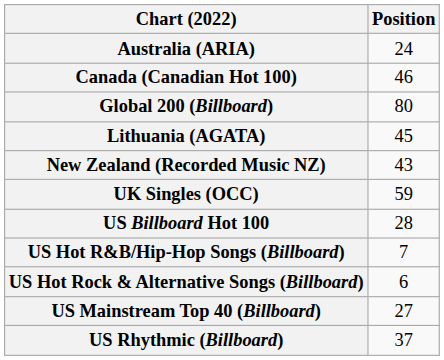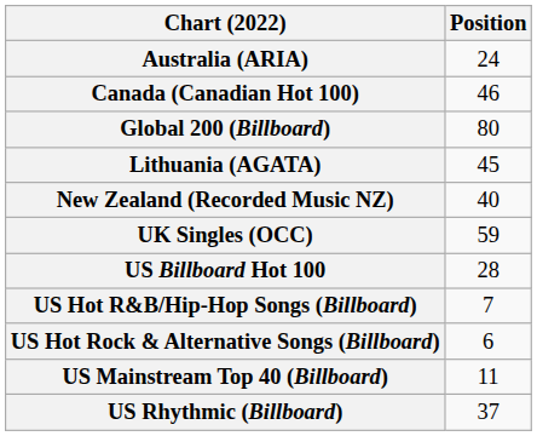 <table class="wikitable sortable plainrowheaders" style="text-align:center">
 <tr>
 <th scope="col">Chart (2022)</th>
 <th scope="col">Position</th>
 </tr>
 <tr>
 <th scope="row">Australia (ARIA)</th>
 <td>24</td>
 </tr>
 <tr>
 <th scope="row">Canada (Canadian Hot 100)</th>
 <td>46</td>
 </tr>
 <tr>
 <th scope="row">Global 200 (<em>Billboard</em>)</th>
 <td>80</td>
 </tr>
 <tr>
 <th scope="row">Lithuania (AGATA)</th>
 <td>45</td>
 </tr>
 <tr>
 <th scope="row">New Zealand (Recorded Music NZ)</th>
-<td>43</td>
+<td>40</td>
 </tr>
 <tr>
 <th scope="row">UK Singles (OCC)</th>
 <td>59</td>
 </tr>
 <tr>
 <th scope="row">US <em>Billboard</em> Hot 100</th>
 <td>28</td>
 </tr>
 <tr>
 <th scope="row">US Hot R&B/Hip-Hop Songs (<em>Billboard</em>)</th>
 <td>7</td>
 </tr>
 <tr>
 <th scope="row">US Hot Rock & Alternative Songs (<em>Billboard</em>)</th>
 <td>6</td>
 </tr>
 <tr>
 <th scope="row">US Mainstream Top 40 (<em>Billboard</em>)</th>
-<td>27</td>
+<td>11</td>
 </tr>
 <tr>
 <th scope="row">US Rhythmic (<em>Billboard</em>)</th>
 <td>37</td>
 </tr>
 </table>
